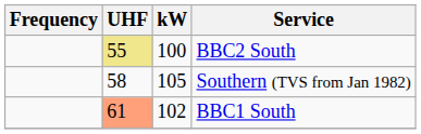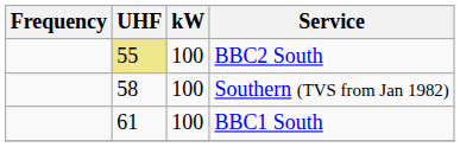 <table class="wikitable sortable">
 <tr>
 <th>Frequency</th>
 <th>UHF</th>
 <th>kW</th>
 <th>Service</th>
 </tr>
 <tr>
 <td></td>
 <td style="background: khaki;">55</td>
 <td>100</td>
 <td><a href='#'>BBC2 South</a></td>
 </tr>
 <tr>
 <td></td>
 <td>58</td>
-<td>105</td>
+<td>100</td>
 <td><a href='#'>Southern</a> <small>(TVS from Jan 1982)</small></td>
 </tr>
 <tr>
 <td></td>
-<td style="background: lightsalmon;">61</td>
-<td>102</td>
+<td>61</td>
+<td>100</td>
 <td><a href='#'>BBC1 South</a></td>
 </tr>
 <tr>
 </tr>
 </table>
